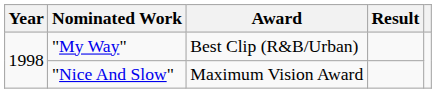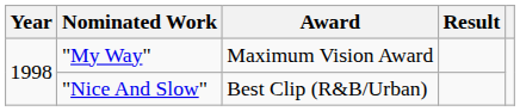 <table class="wikitable">
 <tr>
 <th>Year</th>
 <th>Nominated Work</th>
 <th>Award</th>
 <th>Result</th>
 <th></th>
 </tr>
 <tr>
 <td rowspan="2">1998</td>
 <td>"<a href='#'>My Way</a>"</td>
-<td>Best Clip (R&B/Urban)</td>
+<td>Maximum Vision Award</td>
 <td></td>
 <td style="text-align:center;" rowspan="2"></td>
 </tr>
 <tr>
 <td>"<a href='#'>Nice And Slow</a>"</td>
-<td>Maximum Vision Award</td>
+<td>Best Clip (R&B/Urban)</td>
 <td></td>
 </tr>
 </table>
